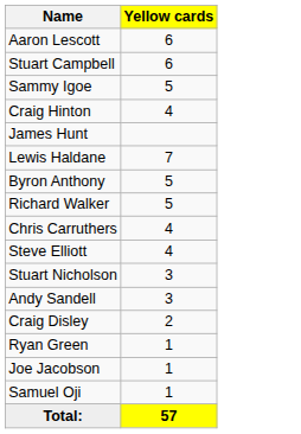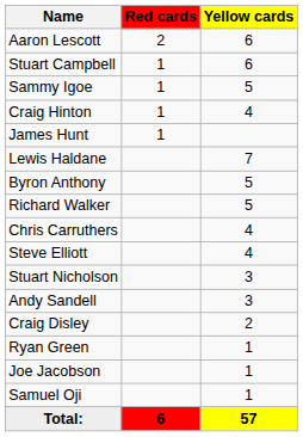 <table class="wikitable" style="text-align:center">
 <tr>
 <th>Name</th>
+<th style="background:Red;">Red cards</th>
 <th style="background:Yellow;">Yellow cards</th>
 </tr>
 <tr>
 <td align="left">Aaron Lescott</td>
+<td>2</td>
 <td>6</td>
 </tr>
 <tr>
 <td align="left">Stuart Campbell</td>
+<td>1</td>
 <td>6</td>
 </tr>
 <tr>
 <td align="left">Sammy Igoe</td>
+<td>1</td>
 <td>5</td>
 </tr>
 <tr>
 <td align="left">Craig Hinton</td>
+<td>1</td>
 <td>4</td>
 </tr>
 <tr>
 <td align="left">James Hunt</td>
+<td>1</td>
 <td></td>
 </tr>
 <tr>
 <td align="left">Lewis Haldane</td>
+<td></td>
 <td>7</td>
 </tr>
 <tr>
 <td align="left">Byron Anthony</td>
+<td></td>
 <td>5</td>
 </tr>
 <tr>
 <td align="left">Richard Walker</td>
+<td></td>
 <td>5</td>
 </tr>
 <tr>
 <td align="left">Chris Carruthers</td>
+<td></td>
 <td>4</td>
 </tr>
 <tr>
 <td align="left">Steve Elliott</td>
+<td></td>
 <td>4</td>
 </tr>
 <tr>
 <td align="left">Stuart Nicholson</td>
+<td></td>
 <td>3</td>
 </tr>
 <tr>
 <td align="left">Andy Sandell</td>
+<td></td>
 <td>3</td>
 </tr>
 <tr>
 <td align="left">Craig Disley</td>
+<td></td>
 <td>2</td>
 </tr>
 <tr>
 <td align="left">Ryan Green</td>
+<td></td>
 <td>1</td>
 </tr>
 <tr>
 <td align="left">Joe Jacobson</td>
+<td></td>
 <td>1</td>
 </tr>
 <tr>
 <td align="left">Samuel Oji</td>
+<td></td>
 <td>1</td>
 </tr>
 <tr>
 <td style="background:#EEEEEE;"><strong>Total:</strong></td>
+<td style="background:Red;"><strong>6</strong></td>
 <td style="background:Yellow;"><strong>57</strong></td>
 </tr>
 </table>
